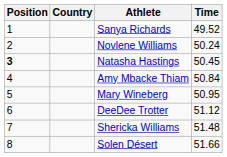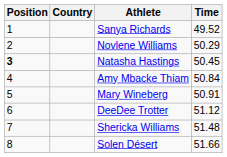 <table class="wikitable">
 <tr>
 <th>Position</th>
 <th>Country</th>
 <th>Athlete</th>
 <th>Time</th>
 </tr>
 <tr>
 <td>1</td>
 <td></td>
 <td><a href='#'>Sanya Richards</a></td>
 <td>49.52</td>
 </tr>
 <tr>
 <td>2</td>
 <td></td>
 <td><a href='#'>Novlene Williams</a></td>
-<td>50.24</td>
+<td>50.29</td>
 </tr>
 <tr>
 <td><strong>3</strong></td>
 <td></td>
 <td><a href='#'>Natasha Hastings</a></td>
 <td>50.45</td>
 </tr>
 <tr>
 <td>4</td>
 <td></td>
 <td><a href='#'>Amy Mbacke Thiam</a></td>
 <td>50.84</td>
 </tr>
 <tr>
 <td>5</td>
 <td></td>
 <td><a href='#'>Mary Wineberg</a></td>
-<td>50.95</td>
+<td>50.91</td>
 </tr>
 <tr>
 <td>6</td>
 <td></td>
 <td><a href='#'>DeeDee Trotter</a></td>
 <td>51.12</td>
 </tr>
 <tr>
 <td>7</td>
 <td></td>
 <td><a href='#'>Shericka Williams</a></td>
 <td>51.48</td>
 </tr>
 <tr>
 <td>8</td>
 <td></td>
 <td><a href='#'>Solen Désert</a></td>
 <td>51.66</td>
 </tr>
 </table>
